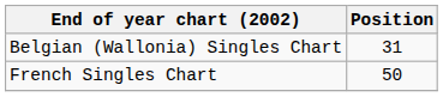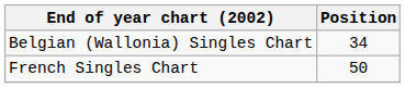 <table class="wikitable sortable">
 <tr>
 <th>End of year chart (2002)</th>
 <th>Position</th>
 </tr>
 <tr>
 <td>Belgian (Wallonia) Singles Chart</td>
-<td align="center">31</td>
+<td align="center">34</td>
 </tr>
 <tr>
 <td>French Singles Chart</td>
 <td align="center">50</td>
 </tr>
 <tr>
 </tr>
 </table>
